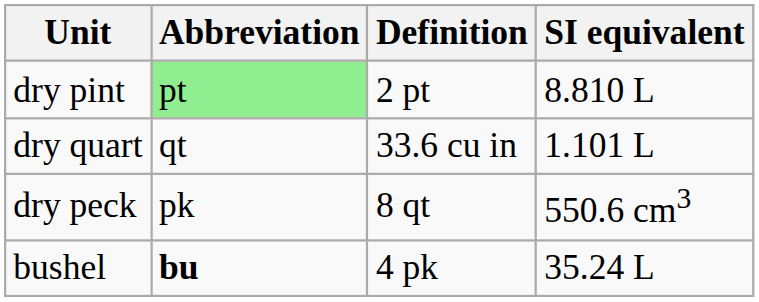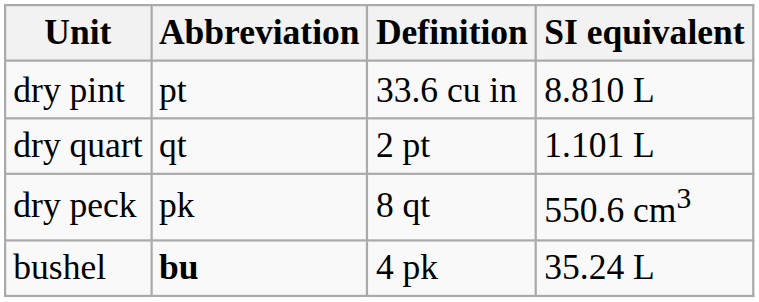 <table class="wikitable">
 <tr>
 <th>Unit</th>
 <th>Abbreviation</th>
 <th>Definition</th>
 <th>SI equivalent</th>
 </tr>
 <tr>
 <td style="text-align: left">dry pint</td>
-<td style="background: lightgreen;">pt</td>
-<td>2 pt</td>
+<td>pt</td>
+<td>33.6 cu in</td>
 <td>8.810 L</td>
 </tr>
 <tr>
 <td style="text-align: left">dry quart</td>
 <td>qt</td>
-<td>33.6 cu in</td>
+<td>2 pt</td>
 <td>1.101 L</td>
 </tr>
 <tr>
 <td style="text-align: left">dry peck</td>
 <td>pk</td>
 <td>8 qt</td>
 <td>550.6 cm<sup>3</sup></td>
 </tr>
 <tr>
 <td style="text-align: left">bushel</td>
 <td><strong>bu</strong></td>
 <td>4 pk</td>
 <td>35.24 L</td>
 </tr>
 </table>
